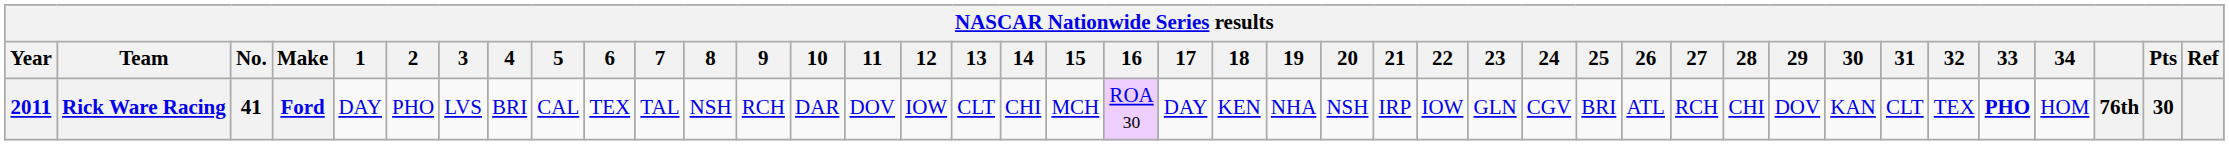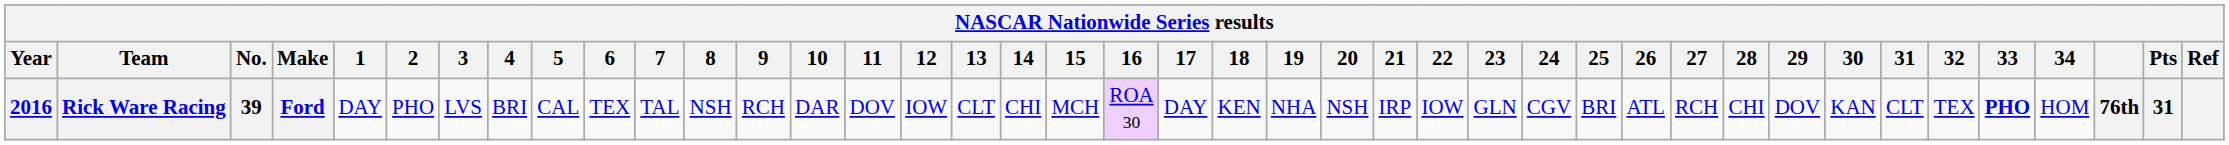 <table class="wikitable" style="text-align:center; font-size:75%">
 <tr>
 <th colspan=42><a href='#'>NASCAR Nationwide Series</a> results</th>
 </tr>
 <tr>
 <th>Year</th>
 <th>Team</th>
 <th>No.</th>
 <th>Make</th>
 <th>1</th>
 <th>2</th>
 <th>3</th>
 <th>4</th>
 <th>5</th>
 <th>6</th>
 <th>7</th>
 <th>8</th>
 <th>9</th>
 <th>10</th>
 <th>11</th>
 <th>12</th>
 <th>13</th>
 <th>14</th>
 <th>15</th>
 <th>16</th>
 <th>17</th>
 <th>18</th>
 <th>19</th>
 <th>20</th>
 <th>21</th>
 <th>22</th>
 <th>23</th>
 <th>24</th>
 <th>25</th>
 <th>26</th>
 <th>27</th>
 <th>28</th>
 <th>29</th>
 <th>30</th>
 <th>31</th>
 <th>32</th>
 <th>33</th>
 <th>34</th>
 <th></th>
 <th>Pts</th>
 <th>Ref</th>
 </tr>
 <tr>
-<th><a href='#'>2011</a></th>
+<th><a href='#'>2016</a></th>
 <th><a href='#'>Rick Ware Racing</a></th>
-<th>41</th>
+<th>39</th>
 <th><a href='#'>Ford</a></th>
 <td><a href='#'>DAY</a></td>
 <td><a href='#'>PHO</a></td>
 <td><a href='#'>LVS</a></td>
 <td><a href='#'>BRI</a></td>
 <td><a href='#'>CAL</a></td>
 <td><a href='#'>TEX</a></td>
 <td><a href='#'>TAL</a></td>
 <td><a href='#'>NSH</a></td>
 <td><a href='#'>RCH</a></td>
 <td><a href='#'>DAR</a></td>
 <td><a href='#'>DOV</a></td>
 <td><a href='#'>IOW</a></td>
 <td><a href='#'>CLT</a></td>
 <td><a href='#'>CHI</a></td>
 <td><a href='#'>MCH</a></td>
 <td style="background:#EFCFFF;"><a href='#'>ROA</a><br><small>30</small></td>
 <td><a href='#'>DAY</a></td>
 <td><a href='#'>KEN</a></td>
 <td><a href='#'>NHA</a></td>
 <td><a href='#'>NSH</a></td>
 <td><a href='#'>IRP</a></td>
 <td><a href='#'>IOW</a></td>
 <td><a href='#'>GLN</a></td>
 <td><a href='#'>CGV</a></td>
 <td><a href='#'>BRI</a></td>
 <td><a href='#'>ATL</a></td>
 <td><a href='#'>RCH</a></td>
 <td><a href='#'>CHI</a></td>
 <td><a href='#'>DOV</a></td>
 <td><a href='#'>KAN</a></td>
 <td><a href='#'>CLT</a></td>
 <td><a href='#'>TEX</a></td>
 <td><strong><a href='#'>PHO</a></strong></td>
 <td><a href='#'>HOM</a></td>
 <th>76th</th>
-<th>30</th>
+<th>31</th>
 <th></th>
 </tr>
 </table>
